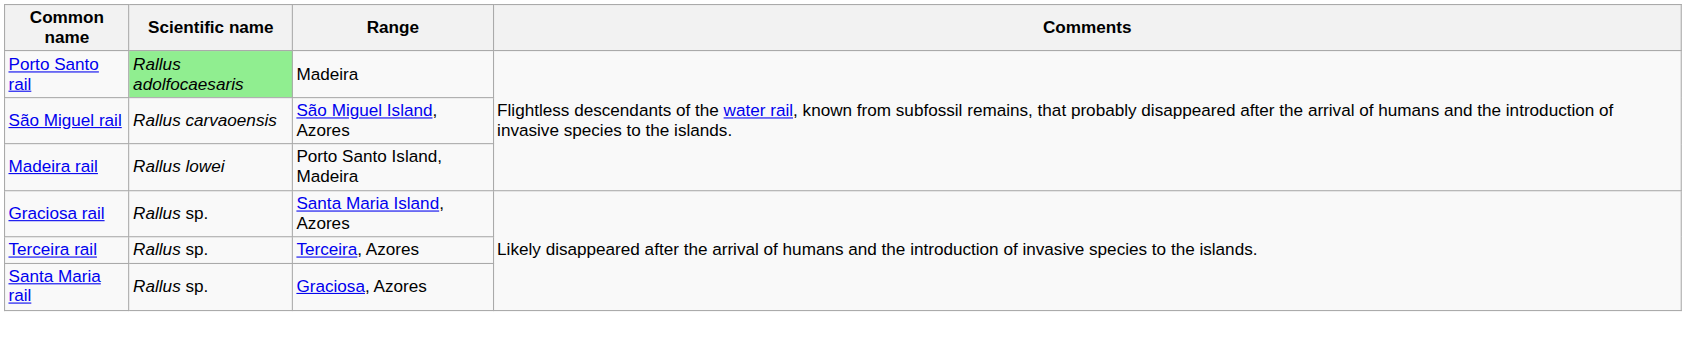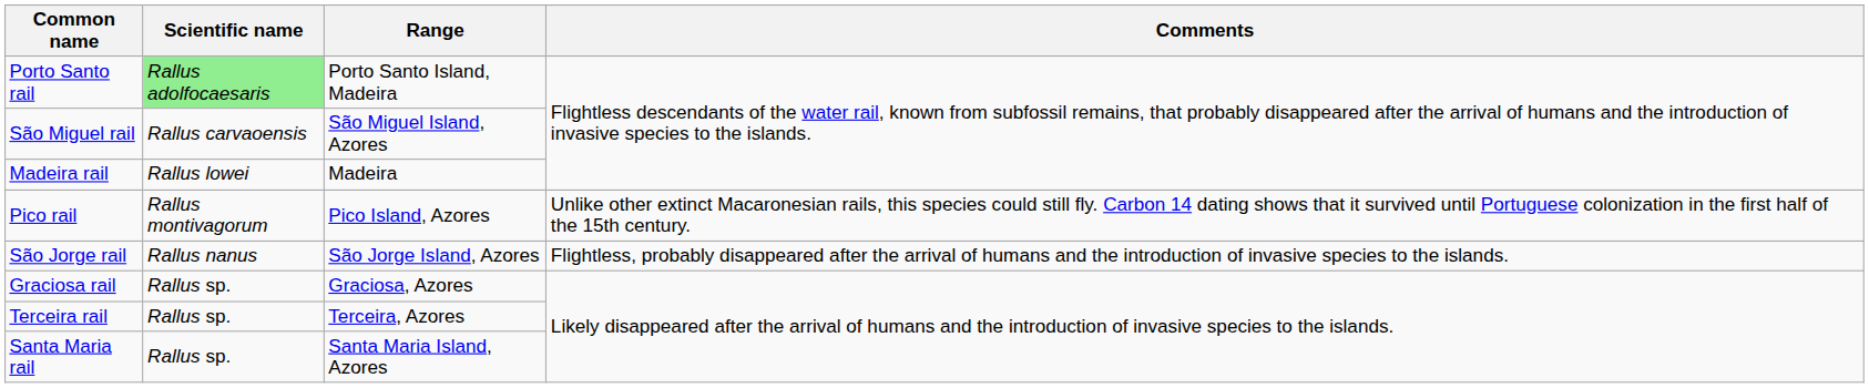 <table class="wikitable">
 <tr>
 <th>Common name</th>
 <th>Scientific name</th>
 <th>Range</th>
 <th class="unsortable">Comments</th>
 </tr>
 <tr>
 <td><a href='#'>Porto Santo rail</a></td>
 <td style="background: lightgreen;"><em>Rallus adolfocaesaris</em></td>
-<td>Madeira</td>
+<td>Porto Santo Island, Madeira</td>
 <td rowspan="3">Flightless descendants of the <a href='#'>water rail</a>, known from subfossil remains, that probably disappeared after the arrival of humans and the introduction of invasive species to the islands.</td>
 </tr>
 <tr>
 <td><a href='#'>São Miguel rail</a></td>
 <td><em>Rallus carvaoensis</em></td>
 <td><a href='#'>São Miguel Island</a>, Azores</td>
 </tr>
 <tr>
 <td><a href='#'>Madeira rail</a></td>
 <td><em>Rallus lowei</em></td>
-<td>Porto Santo Island, Madeira</td>
+<td>Madeira</td>
+</tr>
+<tr>
+<td><a href='#'>Pico rail</a></td>
+<td><em>Rallus montivagorum</em></td>
+<td><a href='#'>Pico Island</a>, Azores</td>
+<td>Unlike other extinct Macaronesian rails, this species could still fly. <a href='#'>Carbon 14</a> dating shows that it survived until <a href='#'>Portuguese</a> colonization in the first half of the 15th century.</td>
+</tr>
+<tr>
+<td><a href='#'>São Jorge rail</a></td>
+<td><em>Rallus nanus</em></td>
+<td><a href='#'>São Jorge Island</a>, Azores</td>
+<td>Flightless, probably disappeared after the arrival of humans and the introduction of invasive species to the islands.</td>
 </tr>
 <tr>
 <td><a href='#'>Graciosa rail</a></td>
 <td><em>Rallus</em> sp.</td>
-<td><a href='#'>Santa Maria Island</a>, Azores</td>
+<td><a href='#'>Graciosa</a>, Azores</td>
 <td rowspan="3">Likely disappeared after the arrival of humans and the introduction of invasive species to the islands.</td>
 </tr>
 <tr>
 <td><a href='#'>Terceira rail</a></td>
 <td><em>Rallus</em> sp.</td>
 <td><a href='#'>Terceira</a>, Azores</td>
 </tr>
 <tr>
 <td><a href='#'>Santa Maria rail</a></td>
 <td><em>Rallus</em> sp.</td>
-<td><a href='#'>Graciosa</a>, Azores</td>
+<td><a href='#'>Santa Maria Island</a>, Azores</td>
 </tr>
 </table>
